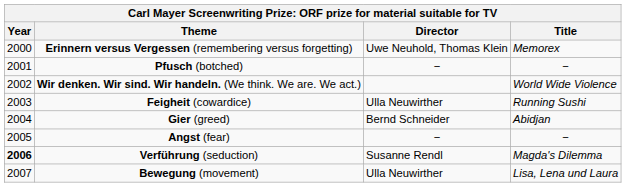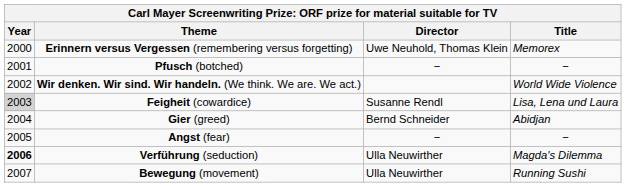 <table class="wikitable">
 <tr>
 <th colspan="4">Carl Mayer Screenwriting Prize: ORF prize for material suitable for TV</th>
 </tr>
 <tr class="hintergrundfarbe6" align="center">
 <th>Year</th>
 <th>Theme</th>
 <th>Director</th>
 <th>Title</th>
 </tr>
 <tr>
 <td>2000</td>
 <td align="center"><strong>Erinnern versus Vergessen</strong> (remembering versus forgetting)</td>
 <td>Uwe Neuhold, Thomas Klein</td>
 <td><em>Memorex</em></td>
 </tr>
 <tr>
 <td>2001</td>
 <td align="center"><strong>Pfusch</strong> (botched)</td>
 <td align="center">−</td>
 <td align="center">−</td>
 </tr>
 <tr>
 <td>2002</td>
 <td align="center"><strong>Wir denken. Wir sind. Wir handeln.</strong> (We think. We are. We act.)</td>
 <td></td>
 <td><em>World Wide Violence</em></td>
 </tr>
 <tr>
-<td>2003</td>
+<td style="background: lightgrey;">2003</td>
 <td align="center"><strong>Feigheit</strong> (cowardice)</td>
-<td>Ulla Neuwirther</td>
-<td><em>Running Sushi</em></td>
+<td>Susanne Rendl</td>
+<td><em>Lisa, Lena und Laura</em></td>
 </tr>
 <tr>
 <td>2004</td>
 <td align="center"><strong>Gier</strong> (greed)</td>
 <td>Bernd Schneider</td>
 <td><em>Abidjan</em></td>
 </tr>
 <tr>
 <td>2005</td>
 <td align="center"><strong>Angst</strong> (fear)</td>
 <td align="center">−</td>
 <td align="center">−</td>
 </tr>
 <tr>
 <td><strong>2006</strong></td>
 <td align="center"><strong>Verführung</strong> (seduction)</td>
-<td>Susanne Rendl</td>
+<td>Ulla Neuwirther</td>
 <td><em>Magda's Dilemma</em></td>
 </tr>
 <tr>
 <td>2007</td>
 <td align="center"><strong>Bewegung</strong> (movement)</td>
 <td>Ulla Neuwirther</td>
-<td><em>Lisa, Lena und Laura</em></td>
+<td><em>Running Sushi</em></td>
 </tr>
 </table>
